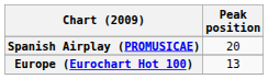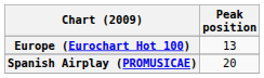 <table class="wikitable sortable plainrowheaders" style="text-align:center">
 <tr>
 <th>Chart (2009)</th>
 <th>Peak<br>position</th>
+</tr>
+<tr>
+</tr>
+<tr>
+</tr>
+<tr>
+</tr>
+<tr>
+<th scope="row">Europe (<a href='#'>Eurochart Hot 100</a>)</th>
+<td>13</td>
 </tr>
 <tr>
 </tr>
 <tr>
 </tr>
 <tr>
 </tr>
 <tr>
 <th scope="row">Spanish Airplay (<a href='#'>PROMUSICAE</a>)</th>
 <td>20</td>
 </tr>
 <tr>
 </tr>
 <tr>
 </tr>
-<tr>
-</tr>
-<tr>
-<th scope="row">Europe (<a href='#'>Eurochart Hot 100</a>)</th>
-<td>13</td>
-</tr>
-<tr>
-</tr>
-<tr>
-</tr>
 </table>
